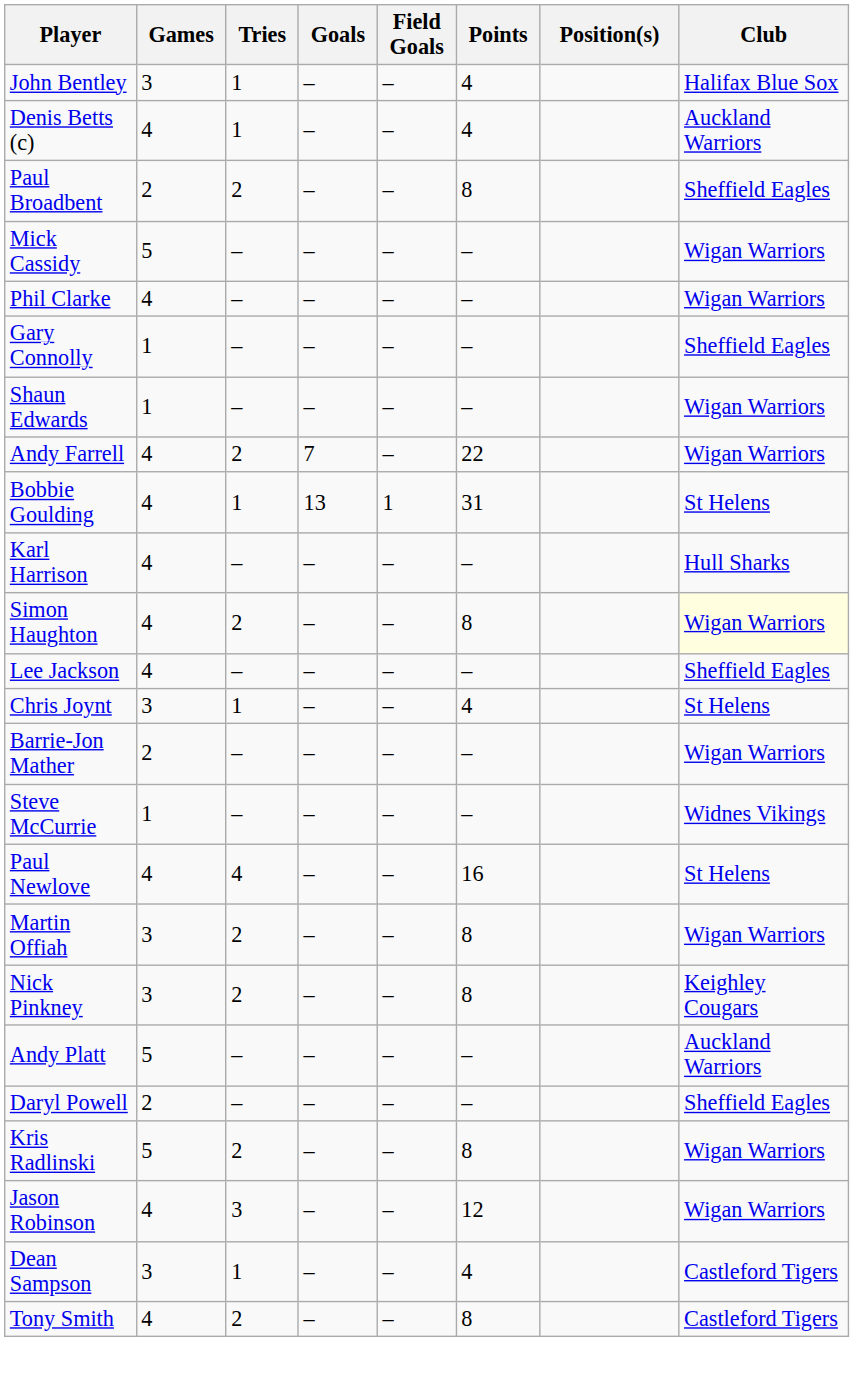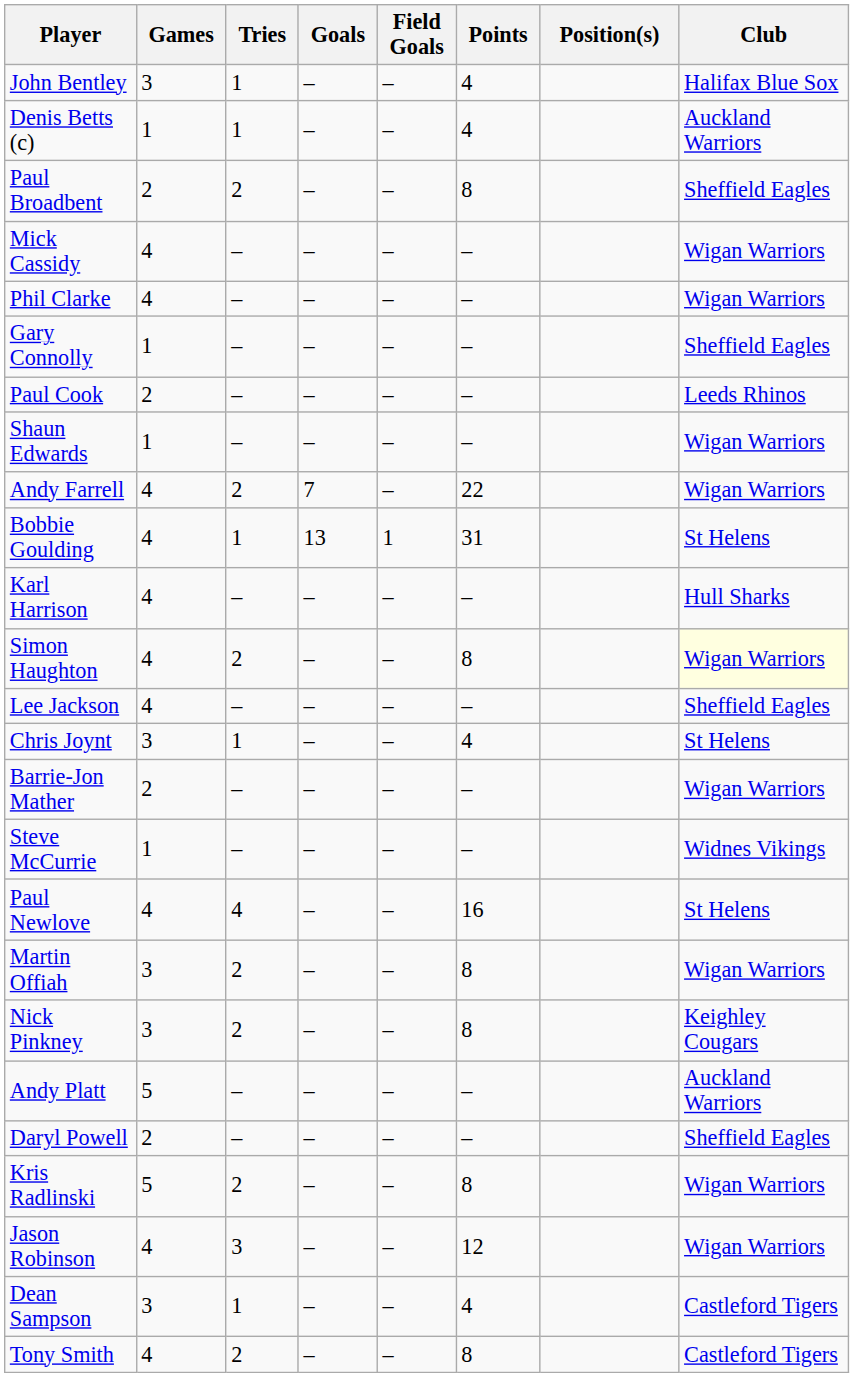 <table class="wikitable">
 <tr>
 <th width=10%>Player</th>
 <th width=5%>Games</th>
 <th width=5%>Tries</th>
 <th width=5%>Goals</th>
 <th width=5%>Field Goals</th>
 <th width=5%>Points</th>
 <th width=10%>Position(s)</th>
 <th width=15%>Club</th>
 </tr>
 <tr>
 <td><a href='#'>John Bentley</a></td>
 <td>3</td>
 <td>1</td>
 <td>–</td>
 <td>–</td>
 <td>4</td>
 <td></td>
 <td> <a href='#'>Halifax Blue Sox</a></td>
 </tr>
 <tr>
 <td><a href='#'>Denis Betts</a> (c)</td>
-<td>4</td>
+<td>1</td>
 <td>1</td>
 <td>–</td>
 <td>–</td>
 <td>4</td>
 <td></td>
 <td> <a href='#'>Auckland Warriors</a></td>
 </tr>
 <tr>
 <td><a href='#'>Paul Broadbent</a></td>
 <td>2</td>
 <td>2</td>
 <td>–</td>
 <td>–</td>
 <td>8</td>
 <td></td>
 <td> <a href='#'>Sheffield Eagles</a></td>
 </tr>
 <tr>
 <td><a href='#'>Mick Cassidy</a></td>
-<td>5</td>
+<td>4</td>
 <td>–</td>
 <td>–</td>
 <td>–</td>
 <td>–</td>
 <td></td>
 <td> <a href='#'>Wigan Warriors</a></td>
 </tr>
 <tr>
 <td><a href='#'>Phil Clarke</a></td>
 <td>4</td>
 <td>–</td>
 <td>–</td>
 <td>–</td>
 <td>–</td>
 <td></td>
 <td> <a href='#'>Wigan Warriors</a></td>
 </tr>
 <tr>
 <td><a href='#'>Gary Connolly</a></td>
 <td>1</td>
 <td>–</td>
 <td>–</td>
 <td>–</td>
 <td>–</td>
 <td></td>
 <td> <a href='#'>Sheffield Eagles</a></td>
+</tr>
+<tr>
+<td><a href='#'>Paul Cook</a></td>
+<td>2</td>
+<td>–</td>
+<td>–</td>
+<td>–</td>
+<td>–</td>
+<td></td>
+<td> <a href='#'>Leeds Rhinos</a></td>
 </tr>
 <tr>
 <td><a href='#'>Shaun Edwards</a></td>
 <td>1</td>
 <td>–</td>
 <td>–</td>
 <td>–</td>
 <td>–</td>
 <td></td>
 <td> <a href='#'>Wigan Warriors</a></td>
 </tr>
 <tr>
 <td><a href='#'>Andy Farrell</a></td>
 <td>4</td>
 <td>2</td>
 <td>7</td>
 <td>–</td>
 <td>22</td>
 <td></td>
 <td> <a href='#'>Wigan Warriors</a></td>
 </tr>
 <tr>
 <td><a href='#'>Bobbie Goulding</a></td>
 <td>4</td>
 <td>1</td>
 <td>13</td>
 <td>1</td>
 <td>31</td>
 <td></td>
 <td> <a href='#'>St Helens</a></td>
 </tr>
 <tr>
 <td><a href='#'>Karl Harrison</a></td>
 <td>4</td>
 <td>–</td>
 <td>–</td>
 <td>–</td>
 <td>–</td>
 <td></td>
 <td> <a href='#'>Hull Sharks</a></td>
 </tr>
 <tr>
 <td><a href='#'>Simon Haughton</a></td>
 <td>4</td>
 <td>2</td>
 <td>–</td>
 <td>–</td>
 <td>8</td>
 <td></td>
 <td style="background: lightyellow;"> <a href='#'>Wigan Warriors</a></td>
 </tr>
 <tr>
 <td><a href='#'>Lee Jackson</a></td>
 <td>4</td>
 <td>–</td>
 <td>–</td>
 <td>–</td>
 <td>–</td>
 <td></td>
 <td> <a href='#'>Sheffield Eagles</a></td>
 </tr>
 <tr>
 <td><a href='#'>Chris Joynt</a></td>
 <td>3</td>
 <td>1</td>
 <td>–</td>
 <td>–</td>
 <td>4</td>
 <td></td>
 <td> <a href='#'>St Helens</a></td>
 </tr>
 <tr>
 <td><a href='#'>Barrie-Jon Mather</a></td>
 <td>2</td>
 <td>–</td>
 <td>–</td>
 <td>–</td>
 <td>–</td>
 <td></td>
 <td> <a href='#'>Wigan Warriors</a></td>
 </tr>
 <tr>
 <td><a href='#'>Steve McCurrie</a></td>
 <td>1</td>
 <td>–</td>
 <td>–</td>
 <td>–</td>
 <td>–</td>
 <td></td>
 <td> <a href='#'>Widnes Vikings</a></td>
 </tr>
 <tr>
 <td><a href='#'>Paul Newlove</a></td>
 <td>4</td>
 <td>4</td>
 <td>–</td>
 <td>–</td>
 <td>16</td>
 <td></td>
 <td> <a href='#'>St Helens</a></td>
 </tr>
 <tr>
 <td><a href='#'>Martin Offiah</a></td>
 <td>3</td>
 <td>2</td>
 <td>–</td>
 <td>–</td>
 <td>8</td>
 <td></td>
 <td> <a href='#'>Wigan Warriors</a></td>
 </tr>
 <tr>
 <td><a href='#'>Nick Pinkney</a></td>
 <td>3</td>
 <td>2</td>
 <td>–</td>
 <td>–</td>
 <td>8</td>
 <td></td>
 <td> <a href='#'>Keighley Cougars</a></td>
 </tr>
 <tr>
 <td><a href='#'>Andy Platt</a></td>
 <td>5</td>
 <td>–</td>
 <td>–</td>
 <td>–</td>
 <td>–</td>
 <td></td>
 <td> <a href='#'>Auckland Warriors</a></td>
 </tr>
 <tr>
 <td><a href='#'>Daryl Powell</a></td>
 <td>2</td>
 <td>–</td>
 <td>–</td>
 <td>–</td>
 <td>–</td>
 <td></td>
 <td> <a href='#'>Sheffield Eagles</a></td>
 </tr>
 <tr>
 <td><a href='#'>Kris Radlinski</a></td>
 <td>5</td>
 <td>2</td>
 <td>–</td>
 <td>–</td>
 <td>8</td>
 <td></td>
 <td> <a href='#'>Wigan Warriors</a></td>
 </tr>
 <tr>
 <td><a href='#'>Jason Robinson</a></td>
 <td>4</td>
 <td>3</td>
 <td>–</td>
 <td>–</td>
 <td>12</td>
 <td></td>
 <td> <a href='#'>Wigan Warriors</a></td>
 </tr>
 <tr>
 <td><a href='#'>Dean Sampson</a></td>
 <td>3</td>
 <td>1</td>
 <td>–</td>
 <td>–</td>
 <td>4</td>
 <td></td>
 <td> <a href='#'>Castleford Tigers</a></td>
 </tr>
 <tr>
 <td><a href='#'>Tony Smith</a></td>
 <td>4</td>
 <td>2</td>
 <td>–</td>
 <td>–</td>
 <td>8</td>
 <td></td>
 <td> <a href='#'>Castleford Tigers</a></td>
 </tr>
 </table>
